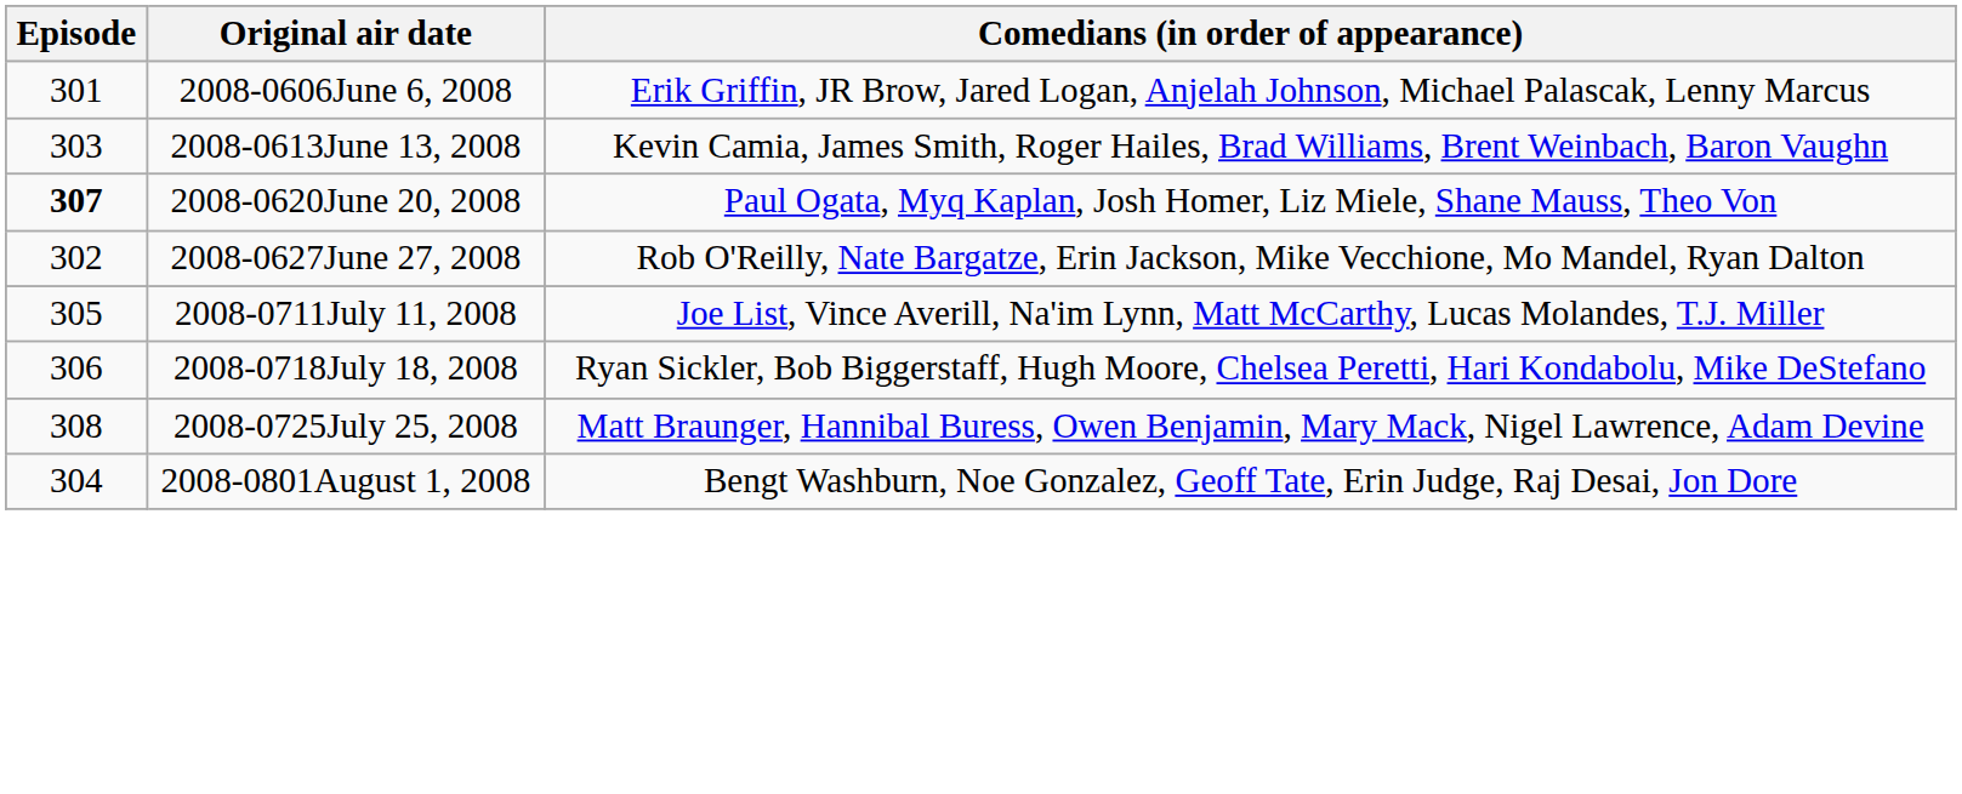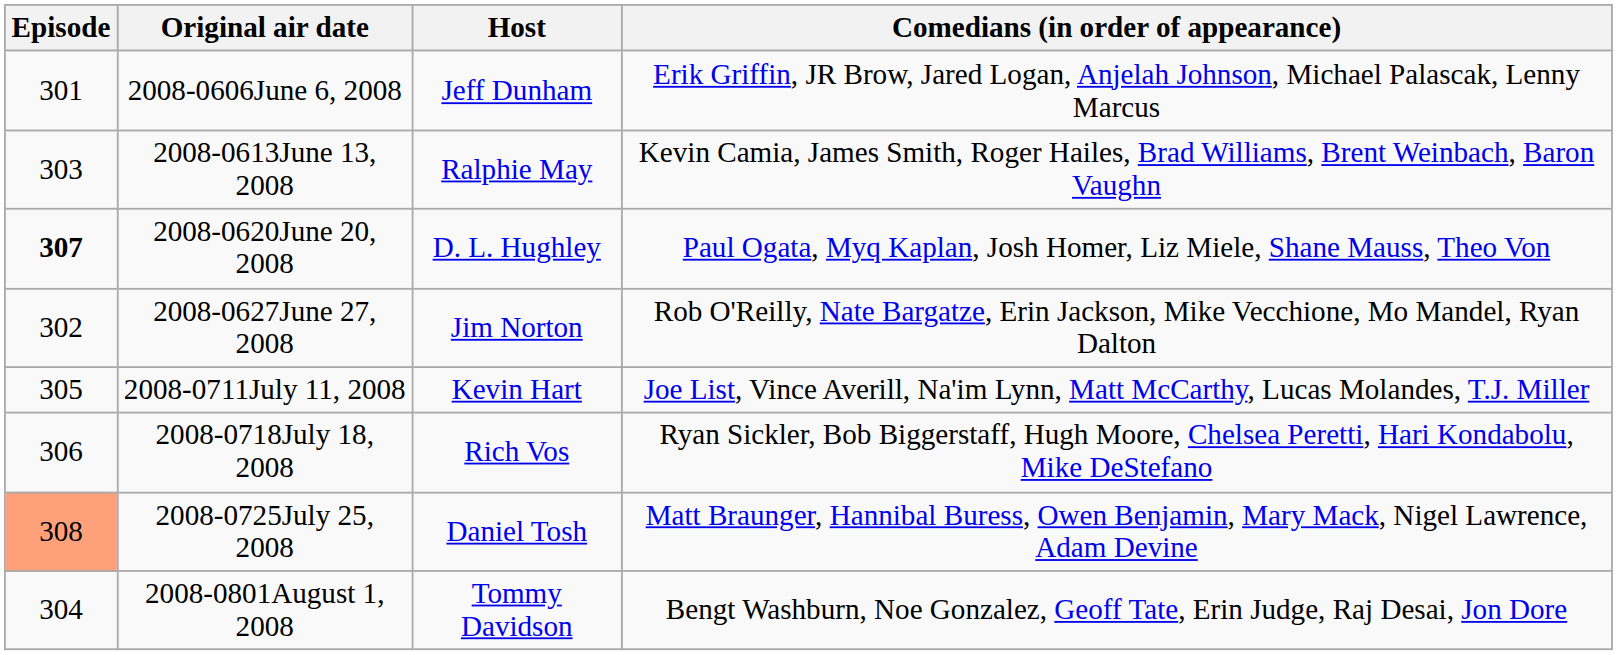 <table class="wikitable" border="1" style="width:100%; text-align: center;">
 <tr bgcolor="#CCCCCC">
 <th>Episode</th>
 <th>Original air date</th>
+<th class="unsortable">Host</th>
 <th class="unsortable">Comedians (in order of appearance)</th>
 </tr>
 <tr>
 <td align="center">301</td>
 <td><span>2008-0606</span>June 6, 2008</td>
+<td><a href='#'>Jeff Dunham</a></td>
 <td><a href='#'>Erik Griffin</a>, JR Brow, Jared Logan, <a href='#'>Anjelah Johnson</a>, Michael Palascak, Lenny Marcus</td>
 </tr>
 <tr>
 <td align="center">303</td>
 <td><span>2008-0613</span>June 13, 2008</td>
+<td><a href='#'>Ralphie May</a></td>
 <td>Kevin Camia, James Smith, Roger Hailes, <a href='#'>Brad Williams</a>, <a href='#'>Brent Weinbach</a>, <a href='#'>Baron Vaughn</a></td>
 </tr>
 <tr>
 <td align="center"><strong>307</strong></td>
 <td><span>2008-0620</span>June 20, 2008</td>
+<td><a href='#'>D. L. Hughley</a></td>
 <td><a href='#'>Paul Ogata</a>, <a href='#'>Myq Kaplan</a>, Josh Homer, Liz Miele, <a href='#'>Shane Mauss</a>, <a href='#'>Theo Von</a></td>
 </tr>
 <tr>
 <td align="center">302</td>
 <td><span>2008-0627</span>June 27, 2008</td>
+<td><a href='#'>Jim Norton</a></td>
 <td>Rob O'Reilly, <a href='#'>Nate Bargatze</a>, Erin Jackson, Mike Vecchione, Mo Mandel, Ryan Dalton</td>
 </tr>
 <tr>
 <td align="center">305</td>
 <td><span>2008-0711</span>July 11, 2008</td>
+<td><a href='#'>Kevin Hart</a></td>
 <td><a href='#'>Joe List</a>, Vince Averill, Na'im Lynn, <a href='#'>Matt McCarthy</a>, Lucas Molandes, <a href='#'>T.J. Miller</a></td>
 </tr>
 <tr>
 <td align="center">306</td>
 <td><span>2008-0718</span>July 18, 2008</td>
+<td><a href='#'>Rich Vos</a></td>
 <td>Ryan Sickler, Bob Biggerstaff, Hugh Moore, <a href='#'>Chelsea Peretti</a>, <a href='#'>Hari Kondabolu</a>, <a href='#'>Mike DeStefano</a></td>
 </tr>
 <tr>
-<td align="center">308</td>
+<td align="center" style="background: lightsalmon;">308</td>
 <td><span>2008-0725</span>July 25, 2008</td>
+<td><a href='#'>Daniel Tosh</a></td>
 <td><a href='#'>Matt Braunger</a>, <a href='#'>Hannibal Buress</a>, <a href='#'>Owen Benjamin</a>, <a href='#'>Mary Mack</a>, Nigel Lawrence, <a href='#'>Adam Devine</a></td>
 </tr>
 <tr>
 <td align="center">304</td>
 <td><span>2008-0801</span>August 1, 2008</td>
+<td><a href='#'>Tommy Davidson</a></td>
 <td>Bengt Washburn, Noe Gonzalez, <a href='#'>Geoff Tate</a>, Erin Judge, Raj Desai, <a href='#'>Jon Dore</a></td>
 </tr>
 </table>
